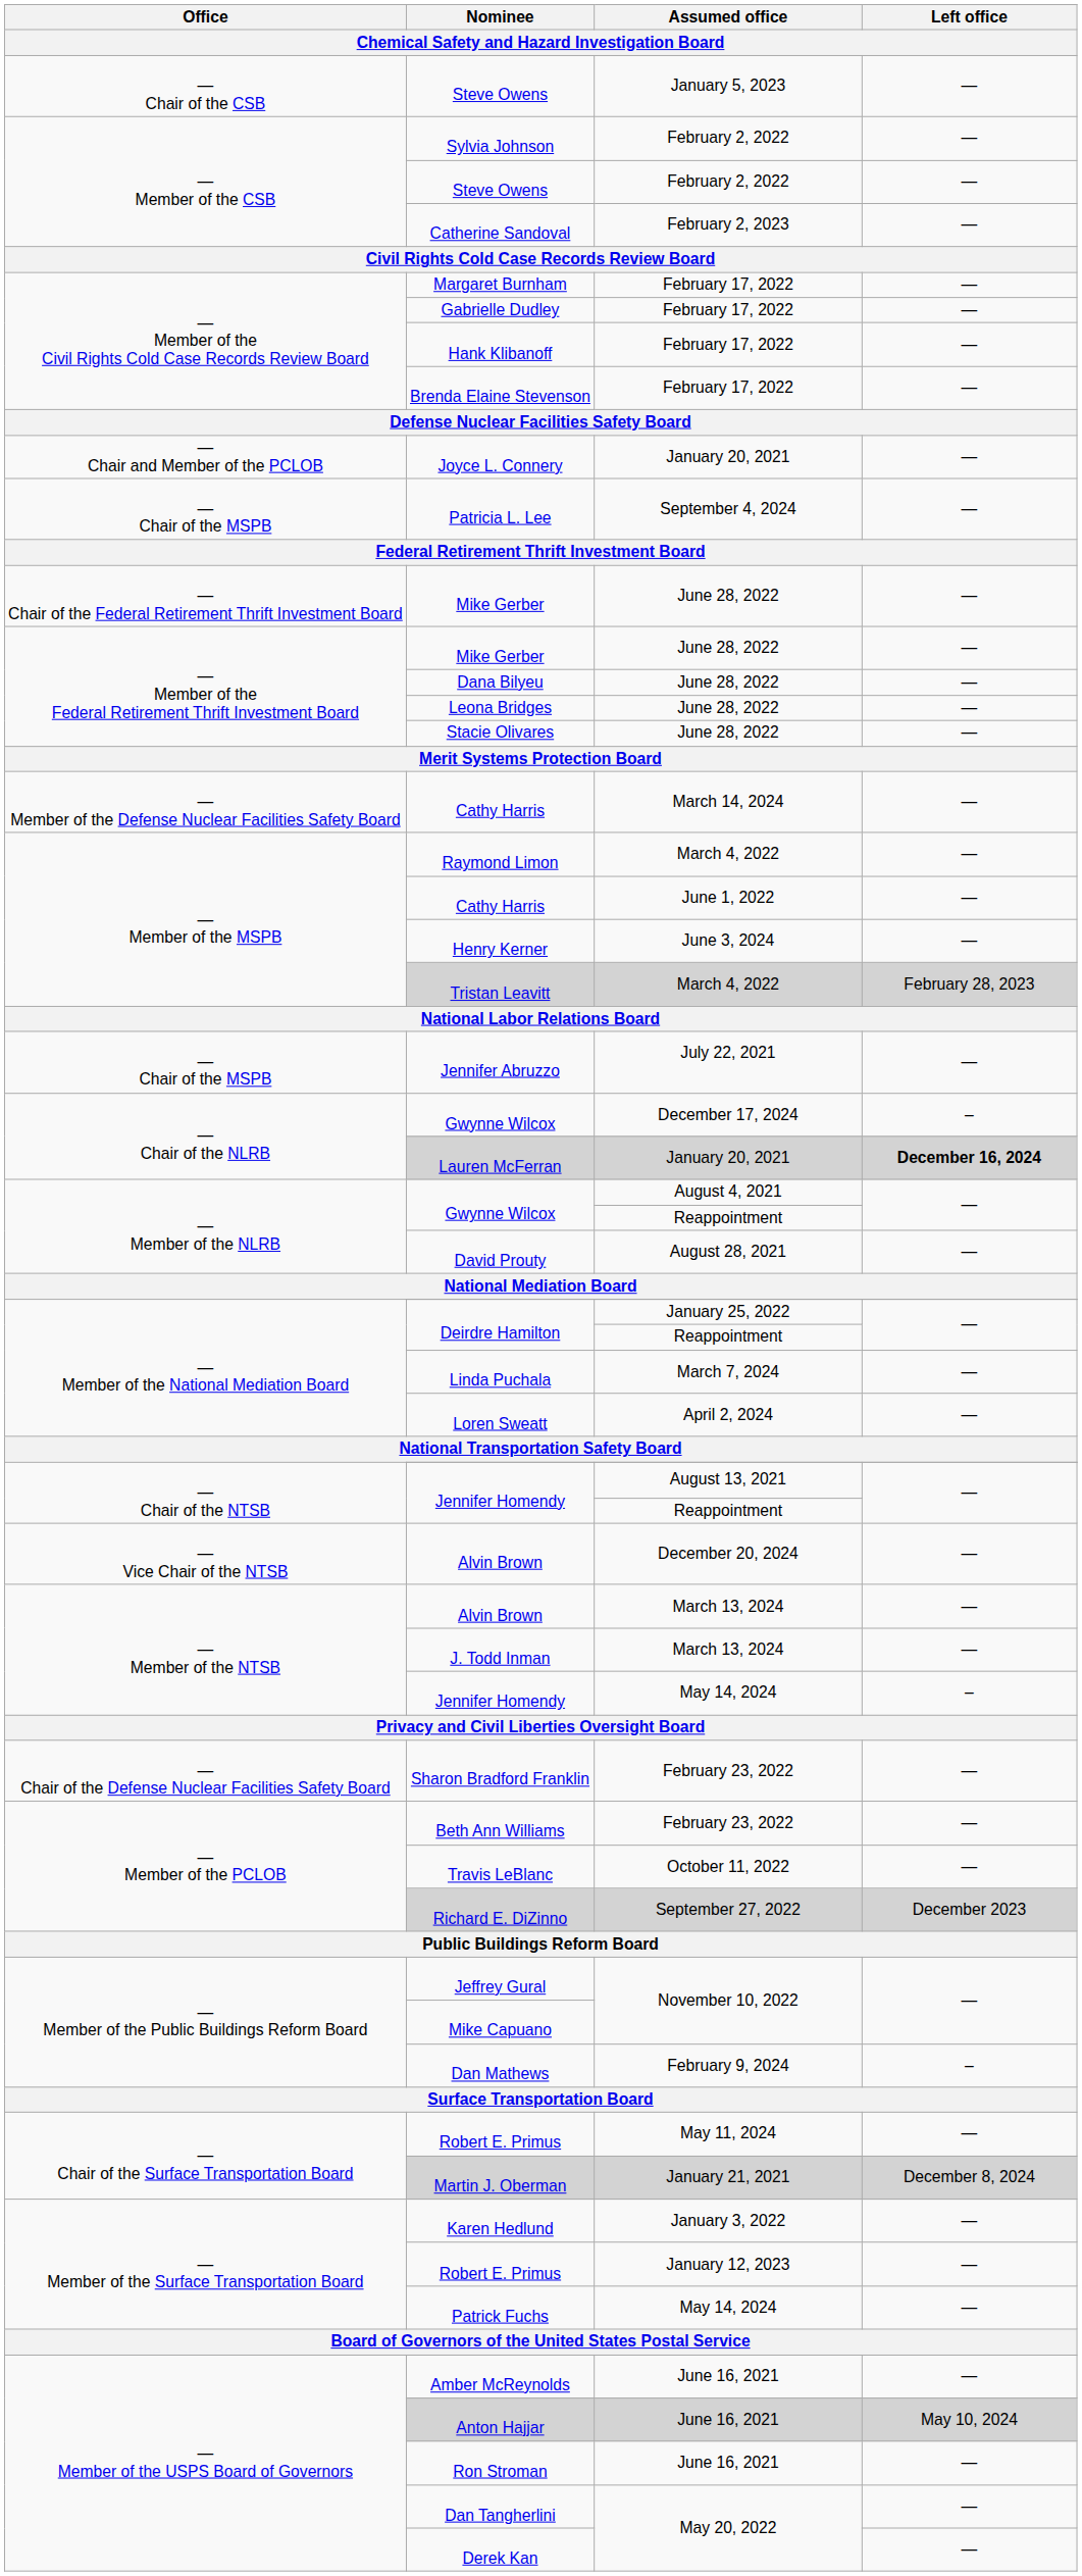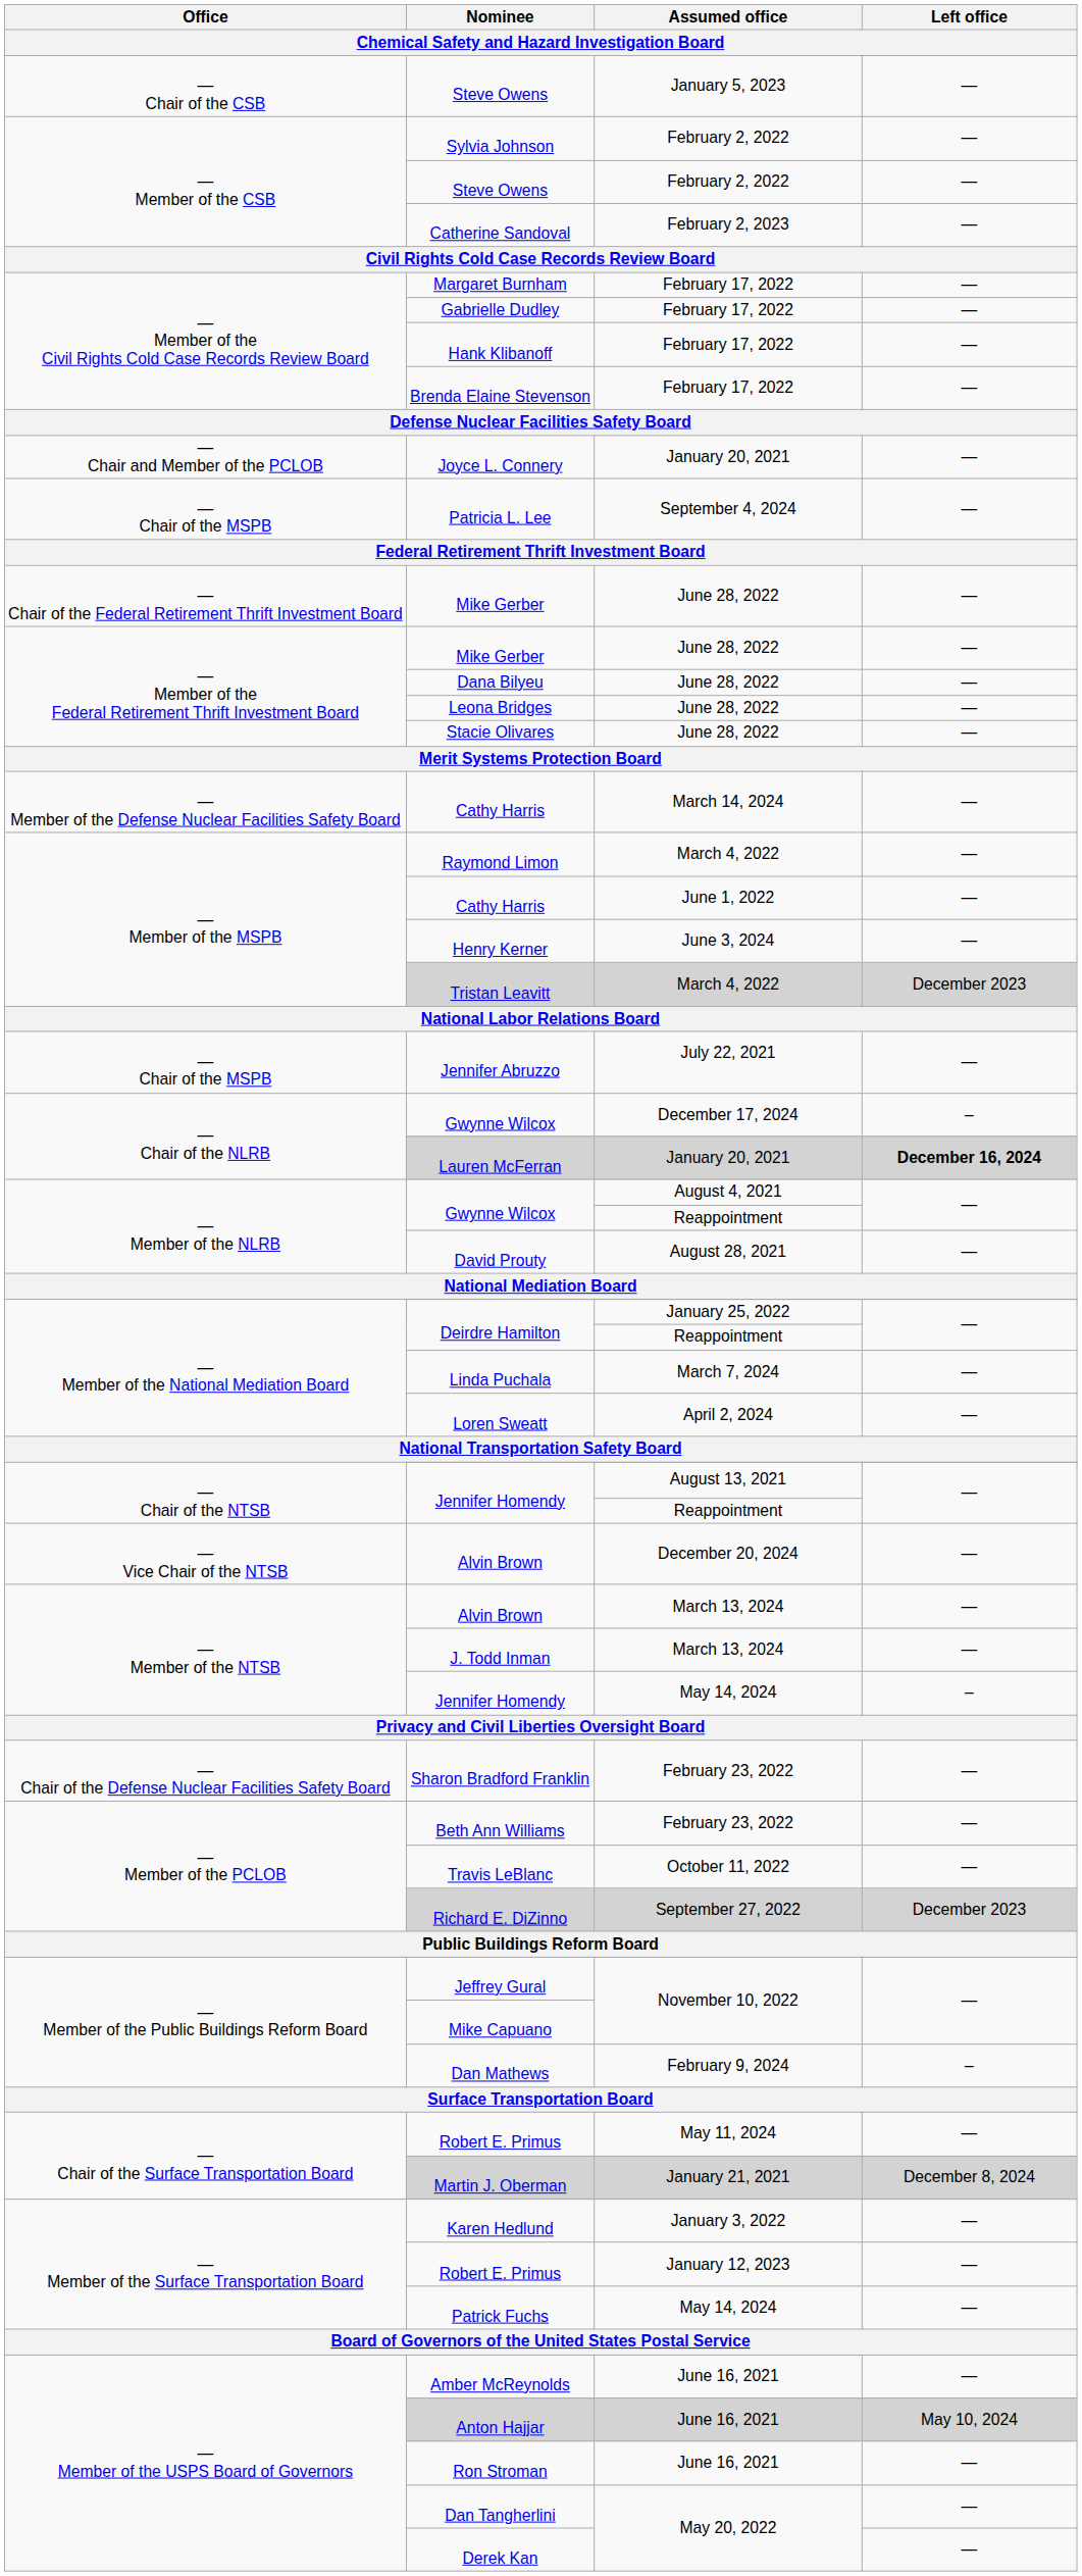 <table class="wikitable sortable" style="text-align:center">
 <tr>
 <th>Office</th>
 <th>Nominee</th>
 <th style="width:25%;" data-sort-type="date">Assumed office</th>
 <th style="width:20%;" data-sort-type="date">Left office</th>
 </tr>
 <tr>
 <th colspan=4><a href='#'>Chemical Safety and Hazard Investigation Board</a></th>
 </tr>
 <tr>
 <td><br>—<br>Chair of the <a href='#'>CSB</a></td>
 <td><br><a href='#'>Steve Owens</a></td>
 <td>January 5, 2023<br></td>
 <td>—</td>
 </tr>
 <tr>
 <td rowspan=3><br>—<br>Member of the <a href='#'>CSB</a></td>
 <td><br><a href='#'>Sylvia Johnson</a></td>
 <td>February 2, 2022<br></td>
 <td>—</td>
 </tr>
 <tr>
 <td><br><a href='#'>Steve Owens</a></td>
 <td>February 2, 2022<br></td>
 <td>—</td>
 </tr>
 <tr>
 <td><br><a href='#'>Catherine Sandoval</a></td>
 <td>February 2, 2023<br></td>
 <td>—</td>
 </tr>
 <tr>
 <th colspan=4><a href='#'>Civil Rights Cold Case Records Review Board</a></th>
 </tr>
 <tr>
 <td rowspan="4">—<br>Member of the<br><a href='#'>Civil Rights Cold Case Records Review Board</a></td>
 <td><a href='#'>Margaret Burnham</a></td>
 <td>February 17, 2022<br></td>
 <td>—</td>
 </tr>
 <tr>
 <td><a href='#'>Gabrielle Dudley</a></td>
 <td>February 17, 2022<br></td>
 <td>—</td>
 </tr>
 <tr>
 <td><br><a href='#'>Hank Klibanoff</a></td>
 <td>February 17, 2022<br></td>
 <td>—</td>
 </tr>
 <tr>
 <td><br><a href='#'>Brenda Elaine Stevenson</a></td>
 <td>February 17, 2022<br></td>
 <td>—</td>
 </tr>
 <tr>
 <th colspan=4><a href='#'>Defense Nuclear Facilities Safety Board</a></th>
 </tr>
 <tr>
 <td>—<br>Chair and Member of the <a href='#'>PCLOB</a></td>
 <td><br><a href='#'>Joyce L. Connery</a></td>
 <td>January 20, 2021</td>
 <td>—</td>
 </tr>
 <tr>
 <td><br>—<br>Chair of the <a href='#'>MSPB</a></td>
 <td><br><a href='#'>Patricia L. Lee</a></td>
 <td>September 4, 2024<br></td>
 <td>—</td>
 </tr>
 <tr>
 <th colspan=4><a href='#'>Federal Retirement Thrift Investment Board</a></th>
 </tr>
 <tr>
 <td><br>—<br>Chair of the <a href='#'>Federal Retirement Thrift Investment Board</a></td>
 <td><br><a href='#'>Mike Gerber</a></td>
 <td>June 28, 2022</td>
 <td>—</td>
 </tr>
 <tr>
 <td rowspan=4><br>—<br>Member of the<br><a href='#'>Federal Retirement Thrift Investment Board</a></td>
 <td><br><a href='#'>Mike Gerber</a></td>
 <td>June 28, 2022<br></td>
 <td>—</td>
 </tr>
 <tr>
 <td><a href='#'>Dana Bilyeu</a><br></td>
 <td>June 28, 2022<br></td>
 <td>—</td>
 </tr>
 <tr>
 <td><a href='#'>Leona Bridges</a></td>
 <td>June 28, 2022<br></td>
 <td>—</td>
 </tr>
 <tr>
 <td><a href='#'>Stacie Olivares</a></td>
 <td>June 28, 2022<br></td>
 <td>—</td>
 </tr>
 <tr>
 <th colspan=4><a href='#'>Merit Systems Protection Board</a></th>
 </tr>
 <tr>
 <td><br>—<br>Member of the <a href='#'>Defense Nuclear Facilities Safety Board</a></td>
 <td><br><a href='#'>Cathy Harris</a></td>
 <td>March 14, 2024<br></td>
 <td>—</td>
 </tr>
 <tr>
 <td rowspan=4><br>—<br>Member of the <a href='#'>MSPB</a></td>
 <td><br><a href='#'>Raymond Limon</a></td>
 <td>March 4, 2022<br></td>
 <td>—</td>
 </tr>
 <tr>
 <td><br><a href='#'>Cathy Harris</a></td>
 <td>June 1, 2022<br></td>
 <td>—</td>
 </tr>
 <tr>
 <td><br><a href='#'>Henry Kerner</a></td>
 <td>June 3, 2024<br></td>
 <td>—</td>
 </tr>
 <tr style="background:lightgray;">
 <td><br><a href='#'>Tristan Leavitt</a></td>
 <td>March 4, 2022<br></td>
-<td>February 28, 2023</td>
+<td>December 2023</td>
 </tr>
 <tr>
 <th colspan=4><a href='#'>National Labor Relations Board</a></th>
 </tr>
 <tr>
 <td><br>—<br>Chair of the <a href='#'>MSPB</a></td>
 <td><br><a href='#'>Jennifer Abruzzo</a></td>
 <td>July 22, 2021<br><br></td>
 <td>—</td>
 </tr>
 <tr>
 <td rowspan=2><br>—<br>Chair of the <a href='#'>NLRB</a></td>
 <td><br><a href='#'>Gwynne Wilcox</a></td>
 <td>December 17, 2024</td>
 <td>–</td>
 </tr>
 <tr style="background:lightgray;">
 <td><br><a href='#'>Lauren McFerran</a></td>
 <td>January 20, 2021</td>
 <td><strong>December 16, 2024</strong></td>
 </tr>
 <tr>
 <td rowspan=3><br>—<br>Member of the <a href='#'>NLRB</a></td>
 <td rowspan=2><br><a href='#'>Gwynne Wilcox</a></td>
 <td>August 4, 2021<br></td>
 <td rowspan=2>—</td>
 </tr>
 <tr>
 <td>Reappointment<br></td>
 </tr>
 <tr>
 <td><br><a href='#'>David Prouty</a></td>
 <td>August 28, 2021<br></td>
 <td>—</td>
 </tr>
 <tr>
 <th colspan=4><a href='#'>National Mediation Board</a></th>
 </tr>
 <tr>
 <td rowspan=5><br>—<br>Member of the <a href='#'>National Mediation Board</a></td>
 </tr>
 <tr>
 <td rowspan=2><br><a href='#'>Deirdre Hamilton</a></td>
 <td>January 25, 2022<br></td>
 <td rowspan=2>—</td>
 </tr>
 <tr>
 <td>Reappointment<br></td>
 </tr>
 <tr>
 <td><br><a href='#'>Linda Puchala</a><br></td>
 <td>March 7, 2024<br></td>
 <td>—</td>
 </tr>
 <tr>
 <td><br><a href='#'>Loren Sweatt</a></td>
 <td>April 2, 2024<br></td>
 <td>—</td>
 </tr>
 <tr>
 <th colspan=4><a href='#'>National Transportation Safety Board</a></th>
 </tr>
 <tr>
 <td rowspan=3><br>—<br>Chair of the <a href='#'>NTSB</a></td>
 </tr>
 <tr>
 <td rowspan=2><br><a href='#'>Jennifer Homendy</a></td>
 <td>August 13, 2021<br></td>
 <td rowspan=2>—</td>
 </tr>
 <tr>
 <td>Reappointment<br></td>
 </tr>
 <tr>
 <td><br>—<br>Vice Chair of the <a href='#'>NTSB</a></td>
 <td><br><a href='#'>Alvin Brown</a></td>
 <td>December 20, 2024</td>
 <td>—</td>
 </tr>
 <tr>
 <td rowspan="3"><br>—<br>Member of the <a href='#'>NTSB</a></td>
 <td><br><a href='#'>Alvin Brown</a></td>
 <td>March 13, 2024<br></td>
 <td>—</td>
 </tr>
 <tr>
 <td><br><a href='#'>J. Todd Inman</a></td>
 <td>March 13, 2024<br></td>
 <td>—</td>
 </tr>
 <tr>
 <td><br><a href='#'>Jennifer Homendy</a><br></td>
 <td>May 14, 2024<br></td>
 <td>–</td>
 </tr>
 <tr>
 <th colspan=4><a href='#'>Privacy and Civil Liberties Oversight Board</a></th>
 </tr>
 <tr>
 <td><br>—<br>Chair of the <a href='#'>Defense Nuclear Facilities Safety Board</a></td>
 <td><br><a href='#'>Sharon Bradford Franklin</a></td>
 <td>February 23, 2022<br></td>
 <td>—</td>
 </tr>
 <tr>
 <td rowspan=3>—<br>Member of the <a href='#'>PCLOB</a></td>
 <td><br><a href='#'>Beth Ann Williams</a></td>
 <td>February 23, 2022<br></td>
 <td>—</td>
 </tr>
 <tr>
 <td><br><a href='#'>Travis LeBlanc</a><br></td>
 <td>October 11, 2022<br></td>
 <td>—</td>
 </tr>
 <tr style="background:lightgray;">
 <td><br><a href='#'>Richard E. DiZinno</a></td>
 <td>September 27, 2022<br></td>
 <td>December 2023</td>
 </tr>
 <tr>
 <th colspan=4>Public Buildings Reform Board</th>
 </tr>
 <tr>
 <td rowspan=3>—<br>Member of the Public Buildings Reform Board</td>
 <td><br><a href='#'>Jeffrey Gural</a></td>
 <td rowspan=2>November 10, 2022</td>
 <td rowspan=2>—</td>
 </tr>
 <tr>
 <td><br><a href='#'>Mike Capuano</a></td>
 </tr>
 <tr>
 <td><br><a href='#'>Dan Mathews</a></td>
 <td>February 9, 2024</td>
 <td>–</td>
 </tr>
 <tr>
 <th colspan=4><a href='#'>Surface Transportation Board</a></th>
 </tr>
 <tr>
 <td rowspan=2><br>—<br>Chair of the <a href='#'>Surface Transportation Board</a></td>
 <td><br><a href='#'>Robert E. Primus</a></td>
 <td>May 11, 2024</td>
 <td>—</td>
 </tr>
 <tr style="background:lightgray;">
 <td><br><a href='#'>Martin J. Oberman</a></td>
 <td>January 21, 2021</td>
 <td>December 8, 2024</td>
 </tr>
 <tr>
 <td rowspan=3><br>—<br>Member of the <a href='#'>Surface Transportation Board</a></td>
 <td><br><a href='#'>Karen Hedlund</a></td>
 <td>January 3, 2022<br></td>
 <td>—</td>
 </tr>
 <tr>
 <td><br><a href='#'>Robert E. Primus</a><br></td>
 <td>January 12, 2023<br></td>
 <td>—</td>
 </tr>
 <tr>
 <td><br><a href='#'>Patrick Fuchs</a><br></td>
 <td>May 14, 2024<br></td>
 <td>—</td>
 </tr>
 <tr>
 <th colspan=4><a href='#'>Board of Governors of the United States Postal Service</a></th>
 </tr>
 <tr>
 <td rowspan=5>—<br><a href='#'>Member of the USPS Board of Governors</a></td>
 <td><br><a href='#'>Amber McReynolds</a></td>
 <td>June 16, 2021<br></td>
 <td>—</td>
 </tr>
 <tr style="background:lightgray;">
 <td><br><a href='#'>Anton Hajjar</a></td>
 <td>June 16, 2021<br></td>
 <td>May 10, 2024</td>
 </tr>
 <tr>
 <td><br><a href='#'>Ron Stroman</a></td>
 <td>June 16, 2021<br></td>
 <td>—</td>
 </tr>
 <tr>
 <td><br><a href='#'>Dan Tangherlini</a></td>
 <td rowspan=2>May 20, 2022<br></td>
 <td>—</td>
 </tr>
 <tr>
 <td><br><a href='#'>Derek Kan</a></td>
 <td>—</td>
 </tr>
 </table>
